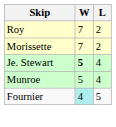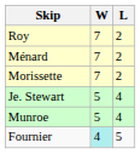 <table class="wikitable">
 <tr>
 <th width=100px>Skip</th>
 <th width=20px>W</th>
 <th width=20px>L</th>
 </tr>
 <tr bgcolor=#ffffcc>
 <td>Roy</td>
 <td>7</td>
 <td>2</td>
 </tr>
 <tr bgcolor=#ffffcc>
+<td>Ménard</td>
+<td>7</td>
+<td>2</td>
+</tr>
+<tr bgcolor=#ffffcc>
 <td>Morissette</td>
 <td>7</td>
 <td>2</td>
 </tr>
 <tr bgcolor=#ccffcc>
 <td>Je. Stewart</td>
-<td><strong>5</strong></td>
+<td>5</td>
 <td>4</td>
 </tr>
 <tr bgcolor=#ccffcc>
 <td>Munroe</td>
 <td>5</td>
 <td>4</td>
 </tr>
 <tr>
 <td>Fournier</td>
 <td style="background: paleturquoise;">4</td>
 <td>5</td>
 </tr>
 </table>
